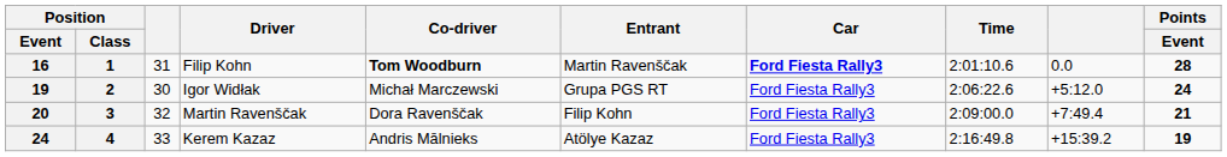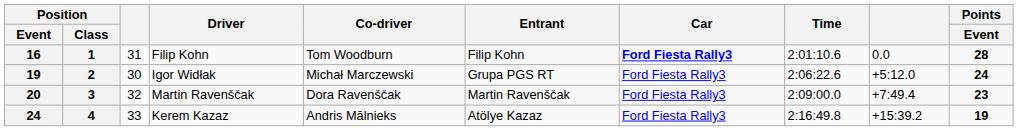 <table class="wikitable" width="85%" style="font-size: 85%;">
 <tr>
 <th colspan="2">Position</th>
 <th rowspan="2"></th>
 <th rowspan="2">Driver</th>
 <th rowspan="2">Co-driver</th>
 <th rowspan="2">Entrant</th>
 <th rowspan="2">Car</th>
 <th rowspan="2">Time</th>
 <th rowspan="2"></th>
 <th>Points</th>
 </tr>
 <tr>
 <th>Event</th>
 <th>Class</th>
 <th>Event</th>
 </tr>
 <tr>
 <th>16</th>
 <th>1</th>
 <td align="center">31</td>
 <td>Filip Kohn</td>
-<td><strong>Tom Woodburn</strong></td>
-<td>Martin Ravenščak</td>
+<td>Tom Woodburn</td>
+<td>Filip Kohn</td>
 <td><strong><a href='#'>Ford Fiesta Rally3</a></strong></td>
 <td>2:01:10.6</td>
 <td>0.0</td>
 <td align="center"><strong>28</strong></td>
 </tr>
 <tr>
 <th>19</th>
 <th>2</th>
 <td align="center">30</td>
 <td>Igor Widłak</td>
 <td>Michał Marczewski</td>
 <td>Grupa PGS RT</td>
 <td><a href='#'>Ford Fiesta Rally3</a></td>
 <td>2:06:22.6</td>
 <td>+5:12.0</td>
 <td align="center"><strong>24</strong></td>
 </tr>
 <tr>
 <th>20</th>
 <th>3</th>
 <td align="center">32</td>
 <td>Martin Ravenščak</td>
 <td>Dora Ravenščak</td>
-<td>Filip Kohn</td>
+<td>Martin Ravenščak</td>
 <td><a href='#'>Ford Fiesta Rally3</a></td>
 <td>2:09:00.0</td>
 <td>+7:49.4</td>
-<td align="center"><strong>21</strong></td>
+<td align="center"><strong>23</strong></td>
 </tr>
 <tr>
 <th>24</th>
 <th>4</th>
 <td align="center">33</td>
 <td>Kerem Kazaz</td>
 <td>Andris Mālnieks</td>
 <td>Atölye Kazaz</td>
 <td><a href='#'>Ford Fiesta Rally3</a></td>
 <td>2:16:49.8</td>
 <td>+15:39.2</td>
 <td align="center"><strong>19</strong></td>
 </tr>
 </table>
